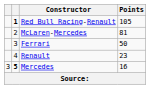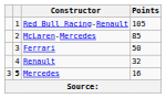 <table class="wikitable" style="font-size: 85%;">
 <tr>
 <th></th>
 <th></th>
 <th>Constructor</th>
 <th>Points</th>
 </tr>
 <tr>
 <td align="left"></td>
-<td style="text-align:center;"><strong>1</strong></td>
+<td style="text-align:center;">1</td>
 <td> <a href='#'>Red Bull Racing</a>-<a href='#'>Renault</a></td>
 <td style="text-align:left;">105</td>
 </tr>
 <tr>
 <td align="left"></td>
 <td style="text-align:center;">2</td>
 <td> <a href='#'>McLaren</a>-<a href='#'>Mercedes</a></td>
-<td style="text-align:left;">81</td>
+<td style="text-align:left;">85</td>
 </tr>
 <tr>
 <td align="left"></td>
 <td style="text-align:center;">3</td>
 <td> <a href='#'>Ferrari</a></td>
 <td style="text-align:left;">50</td>
 </tr>
 <tr>
 <td align="left"></td>
 <td style="text-align:center;">4</td>
 <td> <a href='#'>Renault</a></td>
-<td style="text-align:left;">23</td>
+<td style="text-align:left;">32</td>
 </tr>
 <tr>
 <td align="left"> 3</td>
 <td style="text-align:center;"><strong>5</strong></td>
 <td> <a href='#'>Mercedes</a></td>
 <td style="text-align:left;">16</td>
 </tr>
 <tr>
 <th colspan=4>Source: </th>
 </tr>
 </table>
